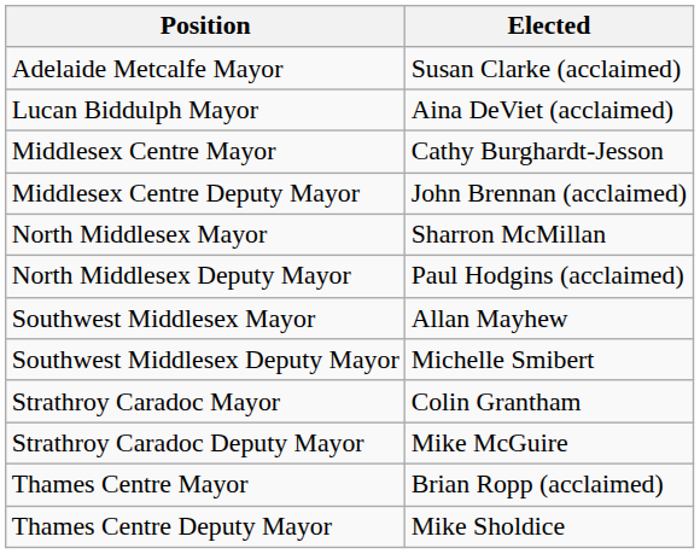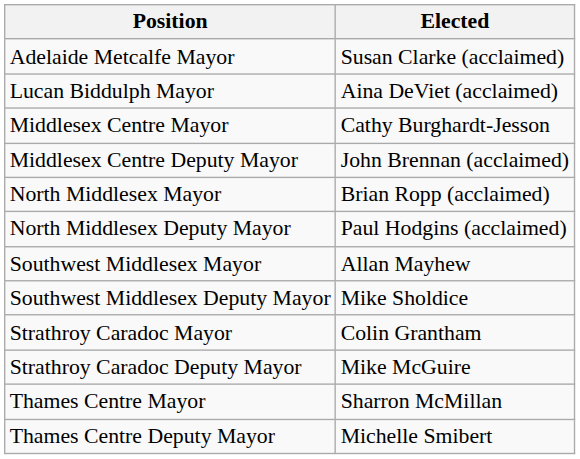 <table class="wikitable">
 <tr>
 <th>Position</th>
 <th>Elected</th>
 </tr>
 <tr>
 <td>Adelaide Metcalfe Mayor</td>
 <td>Susan Clarke (acclaimed)</td>
 </tr>
 <tr>
 <td>Lucan Biddulph Mayor</td>
 <td>Aina DeViet (acclaimed)</td>
 </tr>
 <tr>
 <td>Middlesex Centre Mayor</td>
 <td>Cathy Burghardt-Jesson</td>
 </tr>
 <tr>
 <td>Middlesex Centre Deputy Mayor</td>
 <td>John Brennan (acclaimed)</td>
 </tr>
 <tr>
 <td>North Middlesex Mayor</td>
-<td>Sharron McMillan</td>
+<td>Brian Ropp (acclaimed)</td>
 </tr>
 <tr>
 <td>North Middlesex Deputy Mayor</td>
 <td>Paul Hodgins (acclaimed)</td>
 </tr>
 <tr>
 <td>Southwest Middlesex Mayor</td>
 <td>Allan Mayhew</td>
 </tr>
 <tr>
 <td>Southwest Middlesex Deputy Mayor</td>
-<td>Michelle Smibert</td>
+<td>Mike Sholdice</td>
 </tr>
 <tr>
 <td>Strathroy Caradoc Mayor</td>
 <td>Colin Grantham</td>
 </tr>
 <tr>
 <td>Strathroy Caradoc Deputy Mayor</td>
 <td>Mike McGuire</td>
 </tr>
 <tr>
 <td>Thames Centre Mayor</td>
-<td>Brian Ropp (acclaimed)</td>
+<td>Sharron McMillan</td>
 </tr>
 <tr>
 <td>Thames Centre Deputy Mayor</td>
-<td>Mike Sholdice</td>
+<td>Michelle Smibert</td>
 </tr>
 </table>
